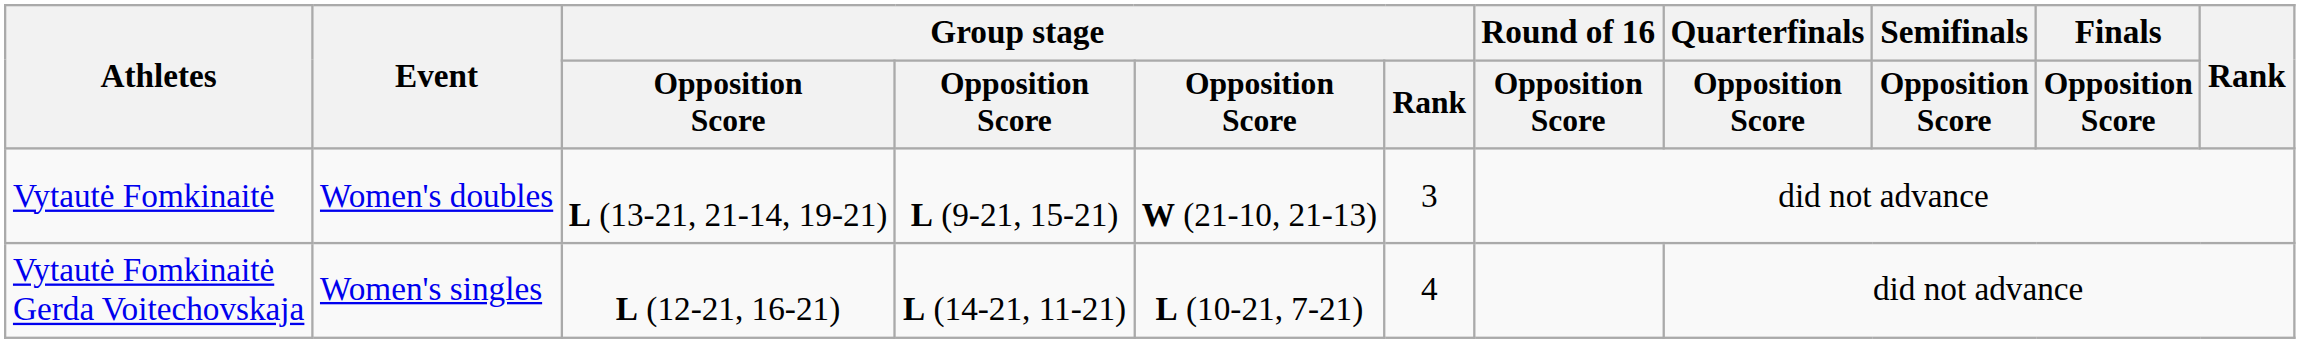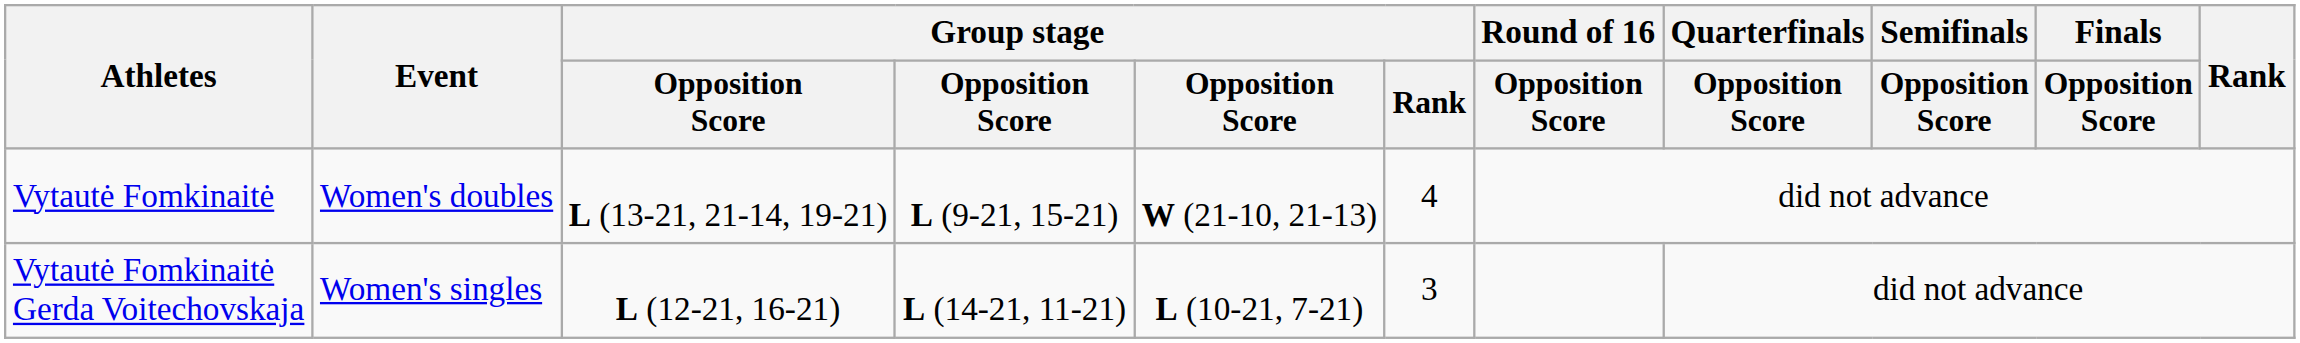 <table class=wikitable style="font-size:90%">
 <tr>
 <th rowspan="2">Athletes</th>
 <th rowspan="2">Event</th>
 <th colspan="4">Group stage</th>
 <th>Round of 16</th>
 <th>Quarterfinals</th>
 <th>Semifinals</th>
 <th>Finals</th>
 <th rowspan="2">Rank</th>
 </tr>
 <tr style="font-size:95%">
 <th>Opposition<br>Score</th>
 <th>Opposition<br>Score</th>
 <th>Opposition<br>Score</th>
 <th>Rank</th>
 <th>Opposition<br>Score</th>
 <th>Opposition<br>Score</th>
 <th>Opposition<br>Score</th>
 <th>Opposition<br>Score</th>
 </tr>
 <tr align=center>
 <td align=left><a href='#'>Vytautė Fomkinaitė</a></td>
 <td align=left><a href='#'>Women's doubles</a></td>
 <td><br><strong>L</strong> (13-21, 21-14, 19-21)</td>
 <td><br><strong>L</strong> (9-21, 15-21)</td>
 <td><br><strong>W</strong> (21-10, 21-13)</td>
-<td>3</td>
+<td>4</td>
 <td colspan=5>did not advance</td>
 </tr>
 <tr align=center>
 <td align=left><a href='#'>Vytautė Fomkinaitė</a><br><a href='#'>Gerda Voitechovskaja</a></td>
 <td align=left><a href='#'>Women's singles</a></td>
 <td><br><strong>L</strong> (12-21, 16-21)</td>
 <td><br><strong>L</strong> (14-21, 11-21)</td>
 <td><br><strong>L</strong> (10-21, 7-21)</td>
-<td>4</td>
+<td>3</td>
 <td></td>
 <td colspan=4>did not advance</td>
 </tr>
 </table>
